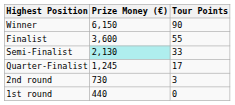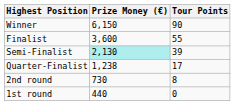 <table class="wikitable">
 <tr>
 <th>Highest Position</th>
 <th>Prize Money (€)</th>
 <th>Tour Points</th>
 </tr>
 <tr>
 <td>Winner</td>
 <td>6,150</td>
 <td>90</td>
 </tr>
 <tr>
 <td>Finalist</td>
 <td>3,600</td>
 <td>55</td>
 </tr>
 <tr>
 <td>Semi-Finalist</td>
 <td style="background: paleturquoise;">2,130</td>
-<td>33</td>
+<td>39</td>
 </tr>
 <tr>
 <td>Quarter-Finalist</td>
-<td>1,245</td>
+<td>1,238</td>
 <td>17</td>
 </tr>
 <tr>
 <td>2nd round</td>
 <td>730</td>
-<td>3</td>
+<td>8</td>
 </tr>
 <tr>
 <td>1st round</td>
 <td>440</td>
 <td>0</td>
 </tr>
 </table>
